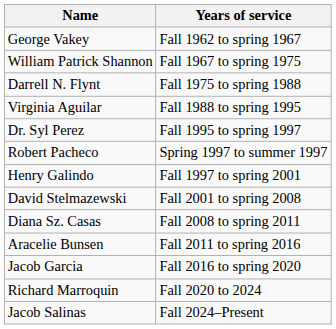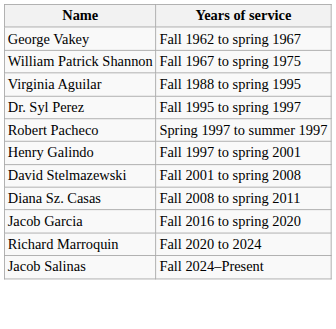 <table class="wikitable">
 <tr>
 <th>Name</th>
 <th>Years of service</th>
 </tr>
 <tr>
 <td>George Vakey</td>
 <td>Fall 1962 to spring 1967</td>
 </tr>
 <tr>
 <td>William Patrick Shannon</td>
 <td>Fall 1967 to spring 1975</td>
-</tr>
-<tr>
-<td>Darrell N. Flynt</td>
-<td>Fall 1975 to spring 1988</td>
 </tr>
 <tr>
 <td>Virginia Aguilar</td>
 <td>Fall 1988 to spring 1995</td>
 </tr>
 <tr>
 <td>Dr. Syl Perez</td>
 <td>Fall 1995 to spring 1997</td>
 </tr>
 <tr>
 <td>Robert Pacheco</td>
 <td>Spring 1997 to summer 1997</td>
 </tr>
 <tr>
 <td>Henry Galindo</td>
 <td>Fall 1997 to spring 2001</td>
 </tr>
 <tr>
 <td>David Stelmazewski</td>
 <td>Fall 2001 to spring 2008</td>
 </tr>
 <tr>
 <td>Diana Sz. Casas</td>
 <td>Fall 2008 to spring 2011</td>
 </tr>
 <tr>
-<td>Aracelie Bunsen</td>
-<td>Fall 2011 to spring 2016</td>
-</tr>
-<tr>
 <td>Jacob Garcia</td>
 <td>Fall 2016 to spring 2020</td>
 </tr>
 <tr>
 <td>Richard Marroquin</td>
 <td>Fall 2020 to 2024</td>
 </tr>
 <tr>
 <td>Jacob Salinas</td>
 <td>Fall 2024–Present</td>
 </tr>
 </table>
